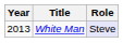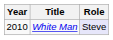 <table class="wikitable" style="font-size: 90%;">
 <tr>
 <th>Year</th>
 <th>Title</th>
 <th>Role</th>
 </tr>
 <tr>
-<td>2013</td>
+<td>2010</td>
 <td><em><a href='#'>White Man</a></em></td>
 <td style="background: lavender;">Steve</td>
 </tr>
 </table>
